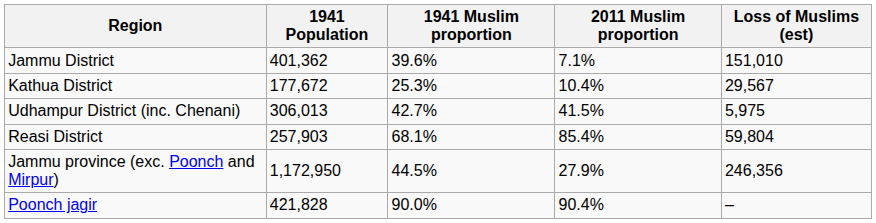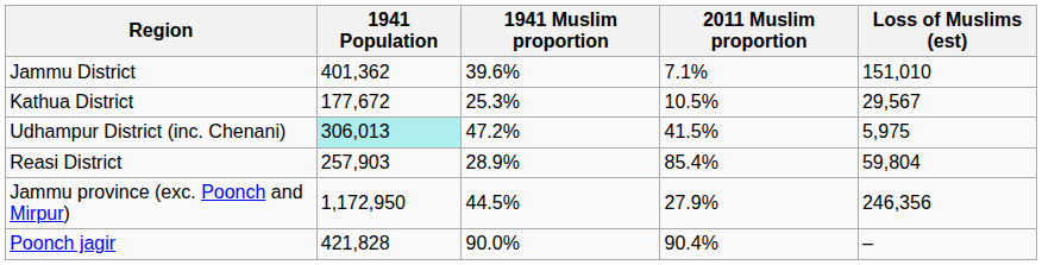 <table class="wikitable">
 <tr>
 <th>Region</th>
 <th>1941 Population</th>
 <th>1941 Muslim proportion</th>
 <th>2011 Muslim proportion</th>
 <th>Loss of Muslims (est)</th>
 </tr>
 <tr>
 <td>Jammu District</td>
 <td>401,362</td>
 <td>39.6%</td>
 <td>7.1%</td>
 <td>151,010</td>
 </tr>
 <tr>
 <td>Kathua District</td>
 <td>177,672</td>
 <td>25.3%</td>
-<td>10.4%</td>
+<td>10.5%</td>
 <td>29,567</td>
 </tr>
 <tr>
 <td>Udhampur District (inc. Chenani)</td>
-<td>306,013</td>
-<td>42.7%</td>
+<td style="background: paleturquoise;">306,013</td>
+<td>47.2%</td>
 <td>41.5%</td>
 <td>5,975</td>
 </tr>
 <tr>
 <td>Reasi District</td>
 <td>257,903</td>
-<td>68.1%</td>
+<td>28.9%</td>
 <td>85.4%</td>
 <td>59,804</td>
 </tr>
 <tr ->
 <td>Jammu province (exc. <a href='#'>Poonch</a> and <a href='#'>Mirpur</a>)</td>
 <td>1,172,950</td>
 <td>44.5%</td>
 <td>27.9%</td>
 <td>246,356</td>
 </tr>
 <tr ->
 <td><a href='#'>Poonch jagir</a></td>
 <td>421,828</td>
 <td>90.0%</td>
 <td>90.4%</td>
 <td>–</td>
 </tr>
 </table>
